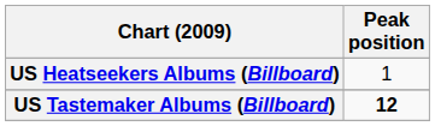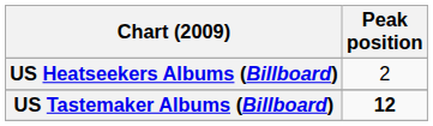 <table class="wikitable plainrowheaders sortable">
 <tr>
 <th>Chart (2009)</th>
 <th>Peak<br>position</th>
 </tr>
 <tr>
 </tr>
 <tr>
 <th scope="row">US <a href='#'>Heatseekers Albums</a> (<em><a href='#'>Billboard</a></em>)</th>
-<td align="center">1</td>
+<td align="center">2</td>
 </tr>
 <tr>
 </tr>
 <tr>
 <th scope="row">US <a href='#'>Tastemaker Albums</a> (<em><a href='#'>Billboard</a></em>)</th>
 <td align="center"><strong>12</strong></td>
 </tr>
 <tr>
 </tr>
 </table>
